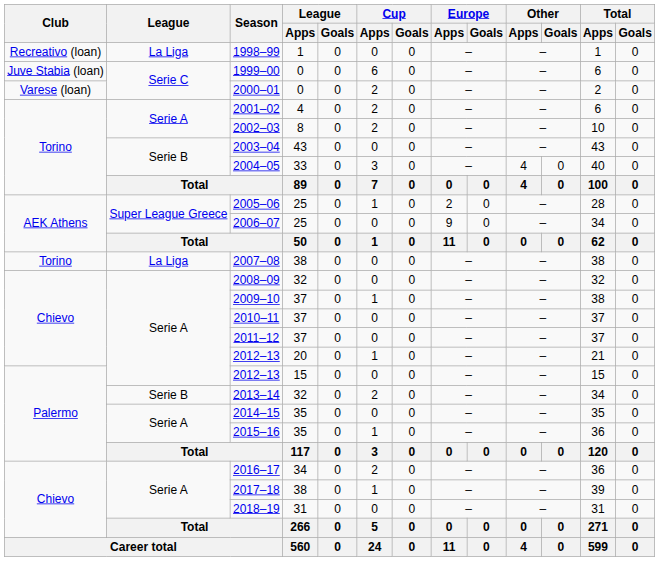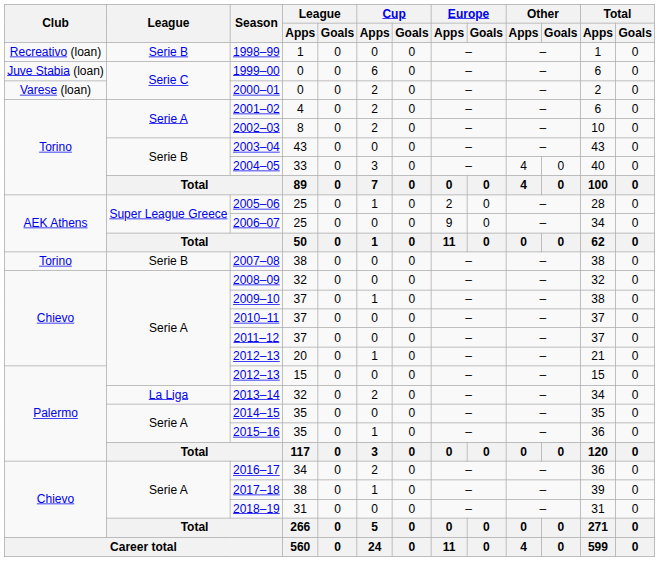 <table class="wikitable" style="text-align: center;">
 <tr>
 <th rowspan="2">Club</th>
 <th rowspan="2">League</th>
 <th rowspan="2">Season</th>
 <th colspan="2">League</th>
 <th colspan="2"><a href='#'>Cup</a></th>
 <th colspan="2"><a href='#'>Europe</a></th>
 <th colspan="2">Other</th>
 <th colspan="2">Total</th>
 </tr>
 <tr>
 <th>Apps</th>
 <th>Goals</th>
 <th>Apps</th>
 <th>Goals</th>
 <th>Apps</th>
 <th>Goals</th>
 <th>Apps</th>
 <th>Goals</th>
 <th>Apps</th>
 <th>Goals</th>
 </tr>
 <tr>
 <td><a href='#'>Recreativo</a> (loan)</td>
-<td><a href='#'>La Liga</a></td>
+<td><a href='#'>Serie B</a></td>
 <td><a href='#'>1998–99</a></td>
 <td>1</td>
 <td>0</td>
 <td>0</td>
 <td>0</td>
 <td colspan="2">–</td>
 <td colspan="2">–</td>
 <td>1</td>
 <td>0</td>
 </tr>
 <tr>
 <td><a href='#'>Juve Stabia</a> (loan)</td>
 <td rowspan="2"><a href='#'>Serie C</a></td>
 <td><a href='#'>1999–00</a></td>
 <td>0</td>
 <td>0</td>
 <td>6</td>
 <td>0</td>
 <td colspan="2">–</td>
 <td colspan="2">–</td>
 <td>6</td>
 <td>0</td>
 </tr>
 <tr>
 <td><a href='#'>Varese</a> (loan)</td>
 <td><a href='#'>2000–01</a></td>
 <td>0</td>
 <td>0</td>
 <td>2</td>
 <td>0</td>
 <td colspan="2">–</td>
 <td colspan="2">–</td>
 <td>2</td>
 <td>0</td>
 </tr>
 <tr>
 <td rowspan="5"><a href='#'>Torino</a></td>
 <td rowspan="2"><a href='#'>Serie A</a></td>
 <td><a href='#'>2001–02</a></td>
 <td>4</td>
 <td>0</td>
 <td>2</td>
 <td>0</td>
 <td colspan="2">–</td>
 <td colspan="2">–</td>
 <td>6</td>
 <td>0</td>
 </tr>
 <tr>
 <td><a href='#'>2002–03</a></td>
 <td>8</td>
 <td>0</td>
 <td>2</td>
 <td>0</td>
 <td colspan="2">–</td>
 <td colspan="2">–</td>
 <td>10</td>
 <td>0</td>
 </tr>
 <tr>
 <td rowspan="2">Serie B</td>
 <td><a href='#'>2003–04</a></td>
 <td>43</td>
 <td>0</td>
 <td>0</td>
 <td>0</td>
 <td colspan="2">–</td>
 <td colspan="2">–</td>
 <td>43</td>
 <td>0</td>
 </tr>
 <tr>
 <td><a href='#'>2004–05</a></td>
 <td>33</td>
 <td>0</td>
 <td>3</td>
 <td>0</td>
 <td colspan="2">–</td>
 <td>4</td>
 <td>0</td>
 <td>40</td>
 <td>0</td>
 </tr>
 <tr>
 <th colspan="2">Total</th>
 <th>89</th>
 <th>0</th>
 <th>7</th>
 <th>0</th>
 <th>0</th>
 <th>0</th>
 <th>4</th>
 <th>0</th>
 <th>100</th>
 <th>0</th>
 </tr>
 <tr>
 <td rowspan="3"><a href='#'>AEK Athens</a></td>
 <td rowspan="2"><a href='#'>Super League Greece</a></td>
 <td><a href='#'>2005–06</a></td>
 <td>25</td>
 <td>0</td>
 <td>1</td>
 <td>0</td>
 <td>2</td>
 <td>0</td>
 <td colspan="2">–</td>
 <td>28</td>
 <td>0</td>
 </tr>
 <tr>
 <td><a href='#'>2006–07</a></td>
 <td>25</td>
 <td>0</td>
 <td>0</td>
 <td>0</td>
 <td>9</td>
 <td>0</td>
 <td colspan="2">–</td>
 <td>34</td>
 <td>0</td>
 </tr>
 <tr>
 <th colspan="2">Total</th>
 <th>50</th>
 <th>0</th>
 <th>1</th>
 <th>0</th>
 <th>11</th>
 <th>0</th>
 <th>0</th>
 <th>0</th>
 <th>62</th>
 <th>0</th>
 </tr>
 <tr>
 <td><a href='#'>Torino</a></td>
-<td><a href='#'>La Liga</a></td>
+<td>Serie B</td>
 <td><a href='#'>2007–08</a></td>
 <td>38</td>
 <td>0</td>
 <td>0</td>
 <td>0</td>
 <td colspan="2">–</td>
 <td colspan="2">–</td>
 <td>38</td>
 <td>0</td>
 </tr>
 <tr>
 <td rowspan="5"><a href='#'>Chievo</a></td>
 <td rowspan="6">Serie A</td>
 <td><a href='#'>2008–09</a></td>
 <td>32</td>
 <td>0</td>
 <td>0</td>
 <td>0</td>
 <td colspan="2">–</td>
 <td colspan="2">–</td>
 <td>32</td>
 <td>0</td>
 </tr>
 <tr>
 <td><a href='#'>2009–10</a></td>
 <td>37</td>
 <td>0</td>
 <td>1</td>
 <td>0</td>
 <td colspan="2">–</td>
 <td colspan="2">–</td>
 <td>38</td>
 <td>0</td>
 </tr>
 <tr>
 <td><a href='#'>2010–11</a></td>
 <td>37</td>
 <td>0</td>
 <td>0</td>
 <td>0</td>
 <td colspan="2">–</td>
 <td colspan="2">–</td>
 <td>37</td>
 <td>0</td>
 </tr>
 <tr>
 <td><a href='#'>2011–12</a></td>
 <td>37</td>
 <td>0</td>
 <td>0</td>
 <td>0</td>
 <td colspan="2">–</td>
 <td colspan="2">–</td>
 <td>37</td>
 <td>0</td>
 </tr>
 <tr>
 <td><a href='#'>2012–13</a></td>
 <td>20</td>
 <td>0</td>
 <td>1</td>
 <td>0</td>
 <td colspan="2">–</td>
 <td colspan="2">–</td>
 <td>21</td>
 <td>0</td>
 </tr>
 <tr>
 <td rowspan="5"><a href='#'>Palermo</a></td>
 <td><a href='#'>2012–13</a></td>
 <td>15</td>
 <td>0</td>
 <td>0</td>
 <td>0</td>
 <td colspan="2">–</td>
 <td colspan="2">–</td>
 <td>15</td>
 <td>0</td>
 </tr>
 <tr>
-<td>Serie B</td>
+<td><a href='#'>La Liga</a></td>
 <td><a href='#'>2013–14</a></td>
 <td>32</td>
 <td>0</td>
 <td>2</td>
 <td>0</td>
 <td colspan="2">–</td>
 <td colspan="2">–</td>
 <td>34</td>
 <td>0</td>
 </tr>
 <tr>
 <td rowspan="2">Serie A</td>
 <td><a href='#'>2014–15</a></td>
 <td>35</td>
 <td>0</td>
 <td>0</td>
 <td>0</td>
 <td colspan="2">–</td>
 <td colspan="2">–</td>
 <td>35</td>
 <td>0</td>
 </tr>
 <tr>
 <td><a href='#'>2015–16</a></td>
 <td>35</td>
 <td>0</td>
 <td>1</td>
 <td>0</td>
 <td colspan="2">–</td>
 <td colspan="2">–</td>
 <td>36</td>
 <td>0</td>
 </tr>
 <tr>
 <th colspan="2">Total</th>
 <th>117</th>
 <th>0</th>
 <th>3</th>
 <th>0</th>
 <th>0</th>
 <th>0</th>
 <th>0</th>
 <th>0</th>
 <th>120</th>
 <th>0</th>
 </tr>
 <tr>
 <td rowspan="4"><a href='#'>Chievo</a></td>
 <td rowspan="3">Serie A</td>
 <td><a href='#'>2016–17</a></td>
 <td>34</td>
 <td>0</td>
 <td>2</td>
 <td>0</td>
 <td colspan="2">–</td>
 <td colspan="2">–</td>
 <td>36</td>
 <td>0</td>
 </tr>
 <tr>
 <td><a href='#'>2017–18</a></td>
 <td>38</td>
 <td>0</td>
 <td>1</td>
 <td>0</td>
 <td colspan="2">–</td>
 <td colspan="2">–</td>
 <td>39</td>
 <td>0</td>
 </tr>
 <tr>
 <td><a href='#'>2018–19</a></td>
 <td>31</td>
 <td>0</td>
 <td>0</td>
 <td>0</td>
 <td colspan="2">–</td>
 <td colspan="2">–</td>
 <td>31</td>
 <td>0</td>
 </tr>
 <tr>
 <th colspan="2">Total</th>
 <th>266</th>
 <th>0</th>
 <th>5</th>
 <th>0</th>
 <th>0</th>
 <th>0</th>
 <th>0</th>
 <th>0</th>
 <th>271</th>
 <th>0</th>
 </tr>
 <tr>
 <th colspan="3">Career total</th>
 <th>560</th>
 <th>0</th>
 <th>24</th>
 <th>0</th>
 <th>11</th>
 <th>0</th>
 <th>4</th>
 <th>0</th>
 <th>599</th>
 <th>0</th>
 </tr>
 </table>
